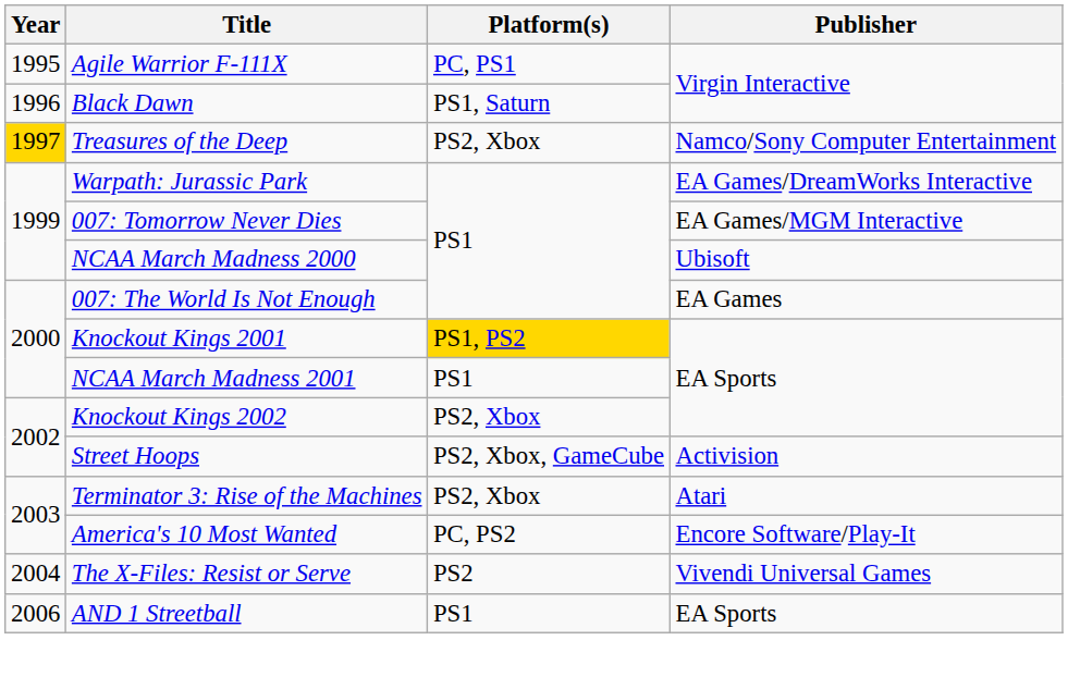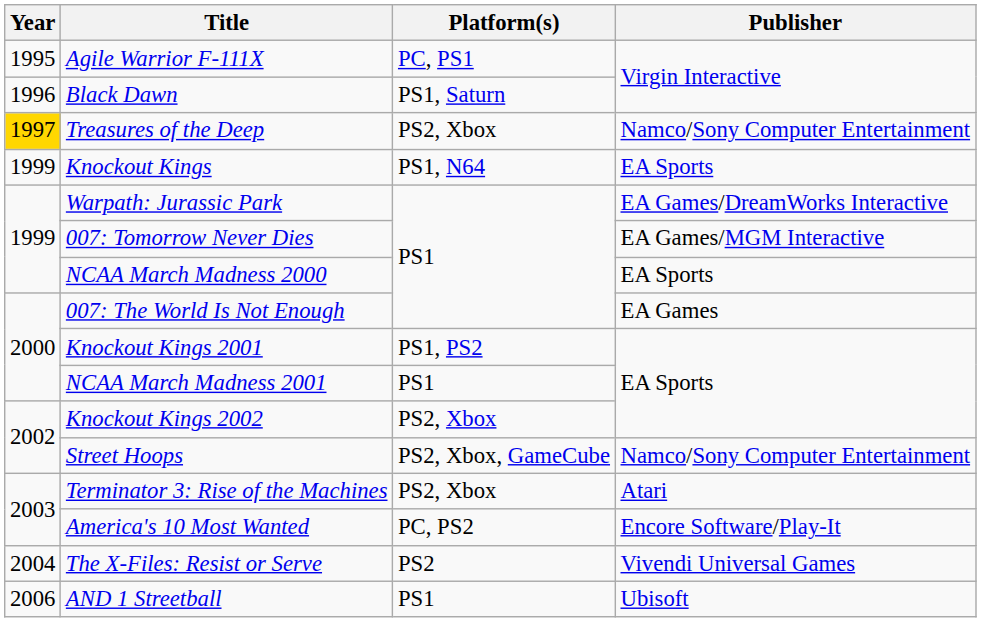 <table class="wikitable sortable">
 <tr>
 <th>Year</th>
 <th>Title</th>
 <th>Platform(s)</th>
 <th>Publisher</th>
 </tr>
 <tr>
 <td>1995</td>
 <td><em><a href='#'>Agile Warrior F-111X</a></em></td>
 <td><a href='#'>PC</a>, <a href='#'>PS1</a></td>
 <td rowspan="2"><a href='#'>Virgin Interactive</a></td>
 </tr>
 <tr>
 <td>1996</td>
 <td><a href='#'><em>Black Dawn</em></a></td>
 <td>PS1, <a href='#'>Saturn</a></td>
 </tr>
 <tr>
 <td style="background: gold;">1997</td>
 <td><em><a href='#'>Treasures of the Deep</a></em></td>
 <td>PS2, Xbox</td>
 <td><a href='#'>Namco</a>/<a href='#'>Sony Computer Entertainment</a></td>
 </tr>
 <tr>
+<td>1999</td>
+<td><a href='#'><em>Knockout Kings</em></a></td>
+<td>PS1, <a href='#'>N64</a></td>
+<td><a href='#'>EA Sports</a></td>
+</tr>
+<tr>
 <td rowspan="3">1999</td>
 <td><em><a href='#'>Warpath: Jurassic Park</a></em></td>
 <td rowspan="4">PS1</td>
 <td><a href='#'>EA Games</a>/<a href='#'>DreamWorks Interactive</a></td>
 </tr>
 <tr>
 <td><a href='#'><em>007: Tomorrow Never Dies</em></a></td>
 <td>EA Games/<a href='#'>MGM Interactive</a></td>
 </tr>
 <tr>
 <td><em><a href='#'>NCAA March Madness 2000</a></em></td>
-<td><a href='#'>Ubisoft</a></td>
+<td>EA Sports</td>
 </tr>
 <tr>
 <td rowspan="3">2000</td>
 <td><a href='#'><em>007: The World Is Not Enough</em></a></td>
 <td>EA Games</td>
 </tr>
 <tr>
 <td><em><a href='#'>Knockout Kings 2001</a></em></td>
-<td style="background: gold;">PS1, <a href='#'>PS2</a></td>
+<td>PS1, <a href='#'>PS2</a></td>
 <td rowspan="3">EA Sports</td>
 </tr>
 <tr>
 <td><em><a href='#'>NCAA March Madness 2001</a></em></td>
 <td>PS1</td>
 </tr>
 <tr>
 <td rowspan="2">2002</td>
 <td><em><a href='#'>Knockout Kings 2002</a></em></td>
 <td>PS2, <a href='#'>Xbox</a></td>
 </tr>
 <tr>
 <td><em><a href='#'>Street Hoops</a></em></td>
 <td>PS2, Xbox, <a href='#'>GameCube</a></td>
-<td><a href='#'>Activision</a></td>
+<td><a href='#'>Namco</a>/<a href='#'>Sony Computer Entertainment</a></td>
 </tr>
 <tr>
 <td rowspan="2">2003</td>
 <td><a href='#'><em>Terminator 3: Rise of the Machines</em></a></td>
 <td>PS2, Xbox</td>
 <td><a href='#'>Atari</a></td>
 </tr>
 <tr>
 <td><em><a href='#'>America's 10 Most Wanted</a></em></td>
 <td>PC, PS2</td>
 <td><a href='#'>Encore Software</a>/<a href='#'>Play-It</a></td>
 </tr>
 <tr>
 <td>2004</td>
 <td><em><a href='#'>The X-Files: Resist or Serve</a></em></td>
 <td>PS2</td>
 <td><a href='#'>Vivendi Universal Games</a></td>
 </tr>
 <tr>
 <td>2006</td>
 <td><em><a href='#'>AND 1 Streetball</a></em></td>
 <td>PS1</td>
-<td>EA Sports</td>
+<td><a href='#'>Ubisoft</a></td>
 </tr>
 </table>
